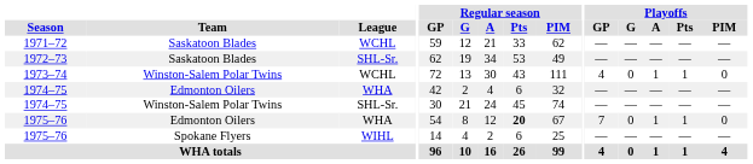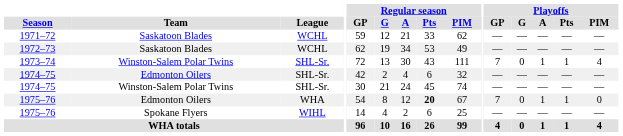 <table border="0" cellpadding="1" cellspacing="0" style="text-align:center; width:60em">
 <tr bgcolor="#e0e0e0">
 <th colspan="3" bgcolor="#ffffff"></th>
 <th rowspan="99" bgcolor="#ffffff"></th>
 <th colspan="5"><a href='#'>Regular season</a></th>
 <th rowspan="99" bgcolor="#ffffff"></th>
 <th colspan="5"><a href='#'>Playoffs</a></th>
 </tr>
 <tr bgcolor="#e0e0e0">
 <th><a href='#'>Season</a></th>
 <th>Team</th>
 <th>League</th>
 <th>GP</th>
 <th><a href='#'>G</a></th>
 <th><a href='#'>A</a></th>
 <th><a href='#'>Pts</a></th>
 <th><a href='#'>PIM</a></th>
 <th>GP</th>
 <th>G</th>
 <th>A</th>
 <th>Pts</th>
 <th>PIM</th>
 </tr>
 <tr>
 <td><a href='#'>1971–72</a></td>
 <td><a href='#'>Saskatoon Blades</a></td>
 <td><a href='#'>WCHL</a></td>
 <td>59</td>
 <td>12</td>
 <td>21</td>
 <td>33</td>
 <td>62</td>
 <td>—</td>
 <td>—</td>
 <td>—</td>
 <td>—</td>
 <td>—</td>
 </tr>
 <tr bgcolor="#f0f0f0">
 <td><a href='#'>1972–73</a></td>
 <td>Saskatoon Blades</td>
-<td><a href='#'>SHL-Sr.</a></td>
+<td>WCHL</td>
 <td>62</td>
 <td>19</td>
 <td>34</td>
 <td>53</td>
 <td>49</td>
 <td>—</td>
 <td>—</td>
 <td>—</td>
 <td>—</td>
 <td>—</td>
 </tr>
 <tr>
 <td><a href='#'>1973–74</a></td>
 <td><a href='#'>Winston-Salem Polar Twins</a></td>
-<td>WCHL</td>
+<td><a href='#'>SHL-Sr.</a></td>
 <td>72</td>
 <td>13</td>
 <td>30</td>
 <td>43</td>
 <td>111</td>
-<td>4</td>
+<td>7</td>
 <td>0</td>
 <td>1</td>
 <td>1</td>
-<td>0</td>
+<td>4</td>
 </tr>
 <tr bgcolor="#f0f0f0">
 <td><a href='#'>1974–75</a></td>
 <td><a href='#'>Edmonton Oilers</a></td>
-<td><a href='#'>WHA</a></td>
+<td>SHL-Sr.</td>
 <td>42</td>
 <td>2</td>
 <td>4</td>
 <td>6</td>
 <td>32</td>
 <td>—</td>
 <td>—</td>
 <td>—</td>
 <td>—</td>
 <td>—</td>
 </tr>
 <tr>
 <td><a href='#'>1974–75</a></td>
 <td>Winston-Salem Polar Twins</td>
 <td>SHL-Sr.</td>
 <td>30</td>
 <td>21</td>
 <td>24</td>
 <td>45</td>
 <td>74</td>
 <td>—</td>
 <td>—</td>
 <td>—</td>
 <td>—</td>
 <td>—</td>
 </tr>
 <tr bgcolor="#f0f0f0">
 <td><a href='#'>1975–76</a></td>
 <td>Edmonton Oilers</td>
 <td>WHA</td>
 <td>54</td>
 <td>8</td>
 <td>12</td>
 <td><strong>20</strong></td>
 <td>67</td>
 <td>7</td>
 <td>0</td>
 <td>1</td>
 <td>1</td>
 <td>0</td>
 </tr>
 <tr>
 <td><a href='#'>1975–76</a></td>
 <td>Spokane Flyers</td>
 <td><a href='#'>WIHL</a></td>
 <td>14</td>
 <td>4</td>
 <td>2</td>
 <td>6</td>
 <td>25</td>
 <td>—</td>
 <td>—</td>
 <td>—</td>
 <td>—</td>
 <td>—</td>
 </tr>
 <tr>
 </tr>
 <tr ALIGN="center" bgcolor="#e0e0e0">
 <th colspan="3">WHA totals</th>
 <th ALIGN="center">96</th>
 <th ALIGN="center">10</th>
 <th ALIGN="center">16</th>
 <th ALIGN="center">26</th>
 <th ALIGN="center">99</th>
 <th ALIGN="center">4</th>
 <th ALIGN="center">0</th>
 <th ALIGN="center">1</th>
 <th ALIGN="center">1</th>
 <th ALIGN="center">4</th>
 </tr>
 </table>
